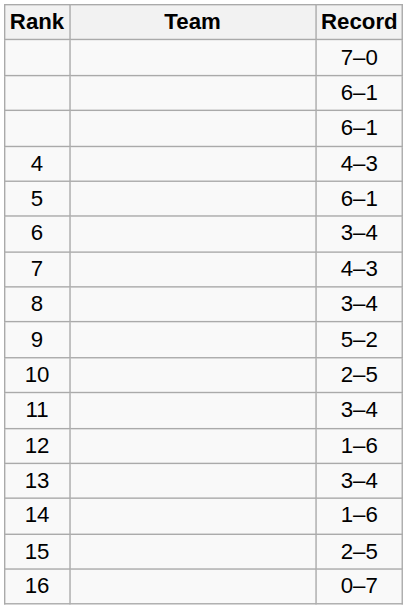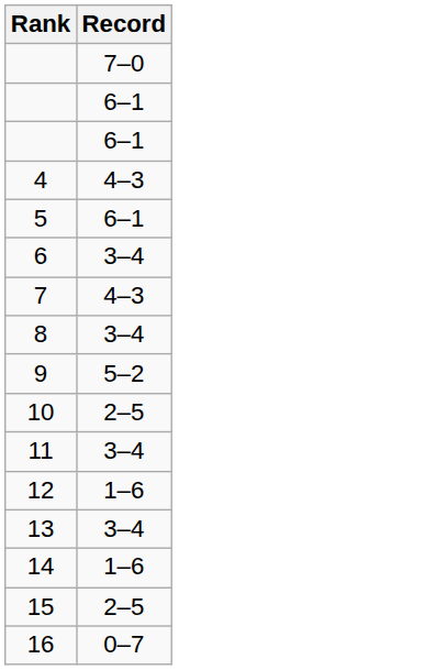 <table class=wikitable style="text-align:center;">
 <tr>
 <th>Rank</th>
-<th width=170>Team</th>
 <th>Record</th>
 </tr>
 <tr>
 <td></td>
-<td align=left></td>
 <td>7–0</td>
 </tr>
 <tr>
 <td></td>
-<td align=left></td>
 <td>6–1</td>
 </tr>
 <tr>
 <td></td>
-<td align=left></td>
 <td>6–1</td>
 </tr>
 <tr>
 <td>4</td>
-<td align=left></td>
 <td>4–3</td>
 </tr>
 <tr>
 <td>5</td>
-<td align=left></td>
 <td>6–1</td>
 </tr>
 <tr>
 <td>6</td>
-<td align=left></td>
 <td>3–4</td>
 </tr>
 <tr>
 <td>7</td>
-<td align=left></td>
 <td>4–3</td>
 </tr>
 <tr>
 <td>8</td>
-<td align=left></td>
 <td>3–4</td>
 </tr>
 <tr>
 <td>9</td>
-<td align=left></td>
 <td>5–2</td>
 </tr>
 <tr>
 <td>10</td>
-<td align=left></td>
 <td>2–5</td>
 </tr>
 <tr>
 <td>11</td>
-<td align=left></td>
 <td>3–4</td>
 </tr>
 <tr>
 <td>12</td>
-<td align=left></td>
 <td>1–6</td>
 </tr>
 <tr>
 <td>13</td>
-<td align=left></td>
 <td>3–4</td>
 </tr>
 <tr>
 <td>14</td>
-<td align=left></td>
 <td>1–6</td>
 </tr>
 <tr>
 <td>15</td>
-<td align=left></td>
 <td>2–5</td>
 </tr>
 <tr>
 <td>16</td>
-<td align=left></td>
 <td>0–7</td>
 </tr>
 </table>
